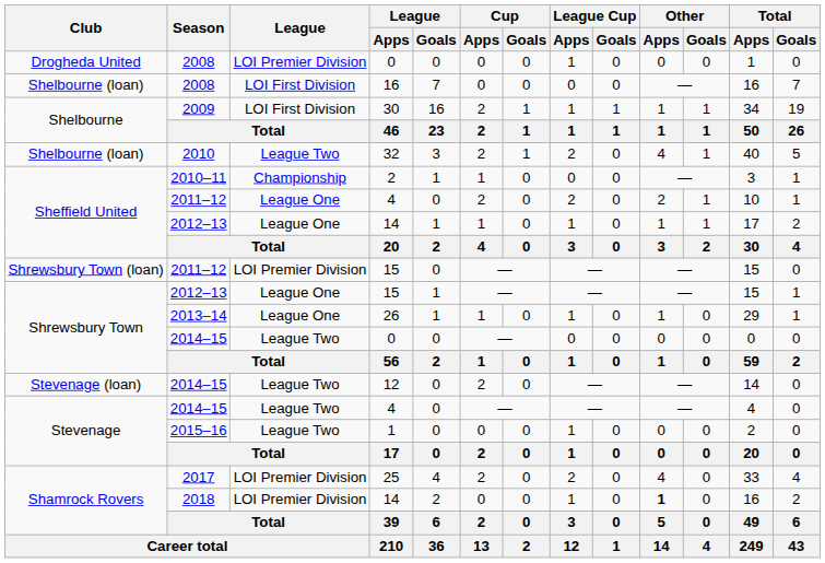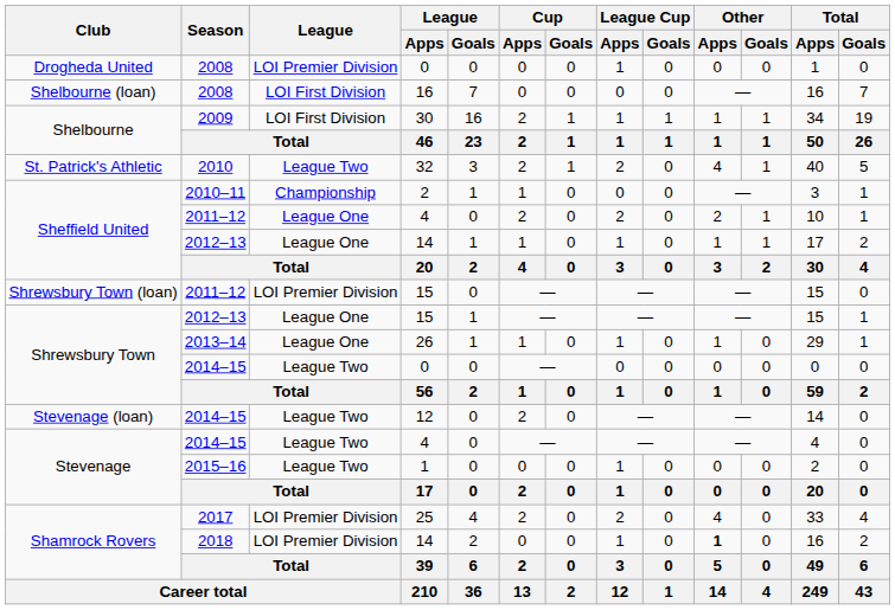 <table class="wikitable" style="text-align: center;">
 <tr>
 <th rowspan="2">Club</th>
 <th rowspan="2">Season</th>
 <th rowspan="2">League</th>
 <th colspan="2">League</th>
 <th colspan="2">Cup</th>
 <th colspan="2">League Cup</th>
 <th colspan="2">Other</th>
 <th colspan="2">Total</th>
 </tr>
 <tr>
 <th>Apps</th>
 <th>Goals</th>
 <th>Apps</th>
 <th>Goals</th>
 <th>Apps</th>
 <th>Goals</th>
 <th>Apps</th>
 <th>Goals</th>
 <th>Apps</th>
 <th>Goals</th>
 </tr>
 <tr>
 <td valign="center"><a href='#'>Drogheda United</a></td>
 <td><a href='#'>2008</a></td>
 <td><a href='#'>LOI Premier Division</a></td>
 <td>0</td>
 <td>0</td>
 <td>0</td>
 <td>0</td>
 <td>1</td>
 <td>0</td>
 <td>0</td>
 <td>0</td>
 <td>1</td>
 <td>0</td>
 </tr>
 <tr>
 <td><a href='#'>Shelbourne</a> (loan)</td>
 <td><a href='#'>2008</a></td>
 <td><a href='#'>LOI First Division</a></td>
 <td>16</td>
 <td>7</td>
 <td>0</td>
 <td>0</td>
 <td>0</td>
 <td>0</td>
 <td colspan="2">—</td>
 <td>16</td>
 <td>7</td>
 </tr>
 <tr>
 <td rowspan="2">Shelbourne</td>
 <td><a href='#'>2009</a></td>
 <td>LOI First Division</td>
 <td>30</td>
 <td>16</td>
 <td>2</td>
 <td>1</td>
 <td>1</td>
 <td>1</td>
 <td>1</td>
 <td>1</td>
 <td>34</td>
 <td>19</td>
 </tr>
 <tr>
 <th colspan="2">Total</th>
 <th>46</th>
 <th>23</th>
 <th>2</th>
 <th>1</th>
 <th>1</th>
 <th>1</th>
 <th>1</th>
 <th>1</th>
 <th>50</th>
 <th>26</th>
 </tr>
 <tr>
-<td><a href='#'>Shelbourne</a> (loan)</td>
+<td><a href='#'>St. Patrick's Athletic</a></td>
 <td><a href='#'>2010</a></td>
 <td><a href='#'>League Two</a></td>
 <td>32</td>
 <td>3</td>
 <td>2</td>
 <td>1</td>
 <td>2</td>
 <td>0</td>
 <td>4</td>
 <td>1</td>
 <td>40</td>
 <td>5</td>
 </tr>
 <tr>
 <td rowspan="4"><a href='#'>Sheffield United</a></td>
 <td><a href='#'>2010–11</a></td>
 <td><a href='#'>Championship</a></td>
 <td>2</td>
 <td>1</td>
 <td>1</td>
 <td>0</td>
 <td>0</td>
 <td>0</td>
 <td colspan="2">—</td>
 <td>3</td>
 <td>1</td>
 </tr>
 <tr>
 <td><a href='#'>2011–12</a></td>
 <td><a href='#'>League One</a></td>
 <td>4</td>
 <td>0</td>
 <td>2</td>
 <td>0</td>
 <td>2</td>
 <td>0</td>
 <td>2</td>
 <td>1</td>
 <td>10</td>
 <td>1</td>
 </tr>
 <tr>
 <td><a href='#'>2012–13</a></td>
 <td>League One</td>
 <td>14</td>
 <td>1</td>
 <td>1</td>
 <td>0</td>
 <td>1</td>
 <td>0</td>
 <td>1</td>
 <td>1</td>
 <td>17</td>
 <td>2</td>
 </tr>
 <tr>
 <th colspan="2">Total</th>
 <th>20</th>
 <th>2</th>
 <th>4</th>
 <th>0</th>
 <th>3</th>
 <th>0</th>
 <th>3</th>
 <th>2</th>
 <th>30</th>
 <th>4</th>
 </tr>
 <tr>
 <td><a href='#'>Shrewsbury Town</a> (loan)</td>
 <td><a href='#'>2011–12</a></td>
 <td>LOI Premier Division</td>
 <td>15</td>
 <td>0</td>
 <td colspan="2">—</td>
 <td colspan="2">—</td>
 <td colspan="2">—</td>
 <td>15</td>
 <td>0</td>
 </tr>
 <tr>
 <td rowspan="4">Shrewsbury Town</td>
 <td><a href='#'>2012–13</a></td>
 <td>League One</td>
 <td>15</td>
 <td>1</td>
 <td colspan="2">—</td>
 <td colspan="2">—</td>
 <td colspan="2">—</td>
 <td>15</td>
 <td>1</td>
 </tr>
 <tr>
 <td><a href='#'>2013–14</a></td>
 <td>League One</td>
 <td>26</td>
 <td>1</td>
 <td>1</td>
 <td>0</td>
 <td>1</td>
 <td>0</td>
 <td>1</td>
 <td>0</td>
 <td>29</td>
 <td>1</td>
 </tr>
 <tr>
 <td><a href='#'>2014–15</a></td>
 <td>League Two</td>
 <td>0</td>
 <td>0</td>
 <td colspan="2">—</td>
 <td>0</td>
 <td>0</td>
 <td>0</td>
 <td>0</td>
 <td>0</td>
 <td>0</td>
 </tr>
 <tr>
 <th colspan="2">Total</th>
 <th>56</th>
 <th>2</th>
 <th>1</th>
 <th>0</th>
 <th>1</th>
 <th>0</th>
 <th>1</th>
 <th>0</th>
 <th>59</th>
 <th>2</th>
 </tr>
 <tr>
 <td rowspan="1"><a href='#'>Stevenage</a> (loan)</td>
 <td><a href='#'>2014–15</a></td>
 <td>League Two</td>
 <td>12</td>
 <td>0</td>
 <td>2</td>
 <td>0</td>
 <td colspan="2">—</td>
 <td colspan="2">—</td>
 <td>14</td>
 <td>0</td>
 </tr>
 <tr>
 <td rowspan="3">Stevenage</td>
 <td><a href='#'>2014–15</a></td>
 <td>League Two</td>
 <td>4</td>
 <td>0</td>
 <td colspan="2">—</td>
 <td colspan="2">—</td>
 <td colspan="2">—</td>
 <td>4</td>
 <td>0</td>
 </tr>
 <tr>
 <td><a href='#'>2015–16</a></td>
 <td>League Two</td>
 <td>1</td>
 <td>0</td>
 <td>0</td>
 <td>0</td>
 <td>1</td>
 <td>0</td>
 <td>0</td>
 <td>0</td>
 <td>2</td>
 <td>0</td>
 </tr>
 <tr>
 <th colspan="2">Total</th>
 <th>17</th>
 <th>0</th>
 <th>2</th>
 <th>0</th>
 <th>1</th>
 <th>0</th>
 <th>0</th>
 <th>0</th>
 <th>20</th>
 <th>0</th>
 </tr>
 <tr>
 <td rowspan="3"><a href='#'>Shamrock Rovers</a></td>
 <td><a href='#'>2017</a></td>
 <td>LOI Premier Division</td>
 <td>25</td>
 <td>4</td>
 <td>2</td>
 <td>0</td>
 <td>2</td>
 <td>0</td>
 <td>4</td>
 <td>0</td>
 <td>33</td>
 <td>4</td>
 </tr>
 <tr>
 <td><a href='#'>2018</a></td>
 <td>LOI Premier Division</td>
 <td>14</td>
 <td>2</td>
 <td>0</td>
 <td>0</td>
 <td>1</td>
 <td>0</td>
 <td><strong>1</strong></td>
 <td>0</td>
 <td>16</td>
 <td>2</td>
 </tr>
 <tr>
 <th colspan="2">Total</th>
 <th>39</th>
 <th>6</th>
 <th>2</th>
 <th>0</th>
 <th>3</th>
 <th>0</th>
 <th>5</th>
 <th>0</th>
 <th>49</th>
 <th>6</th>
 </tr>
 <tr>
 <th colspan="3">Career total</th>
 <th>210</th>
 <th>36</th>
 <th>13</th>
 <th>2</th>
 <th>12</th>
 <th>1</th>
 <th>14</th>
 <th>4</th>
 <th>249</th>
 <th>43</th>
 </tr>
 </table>
